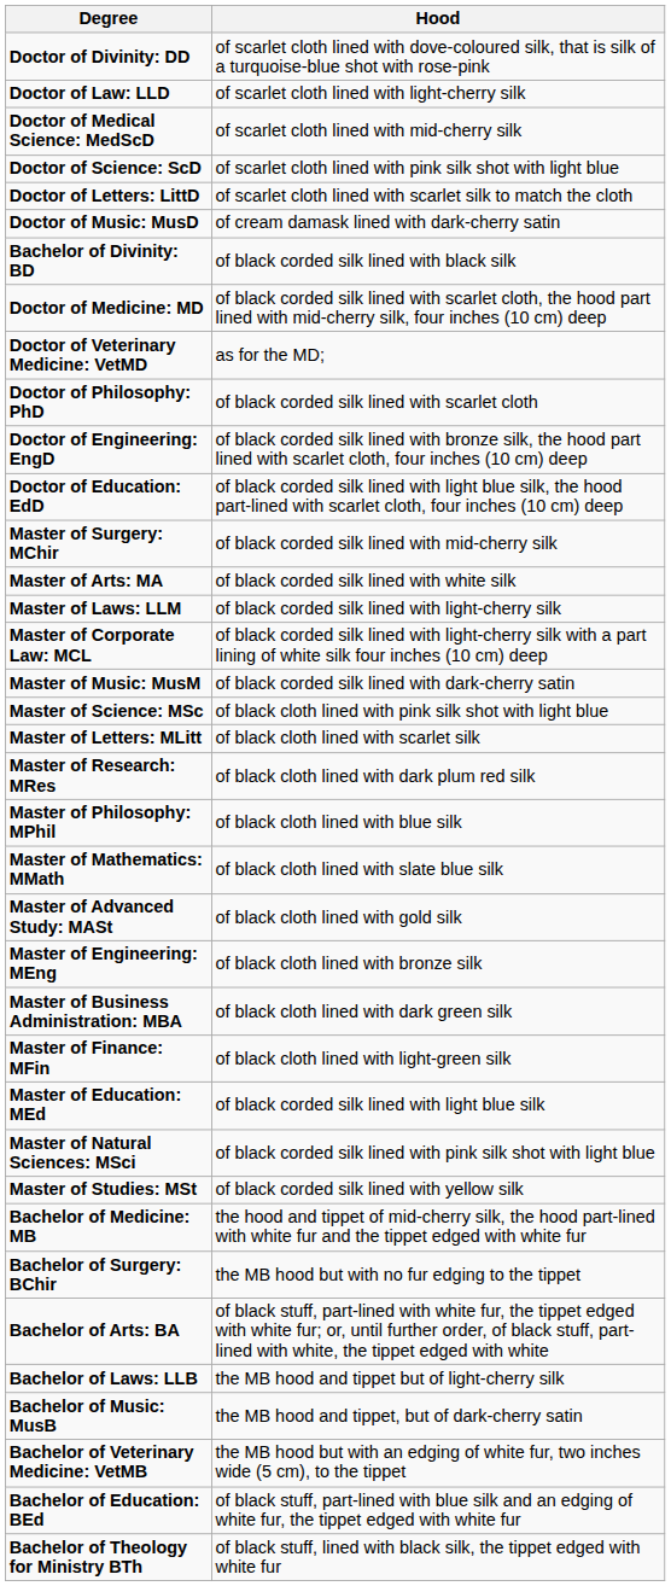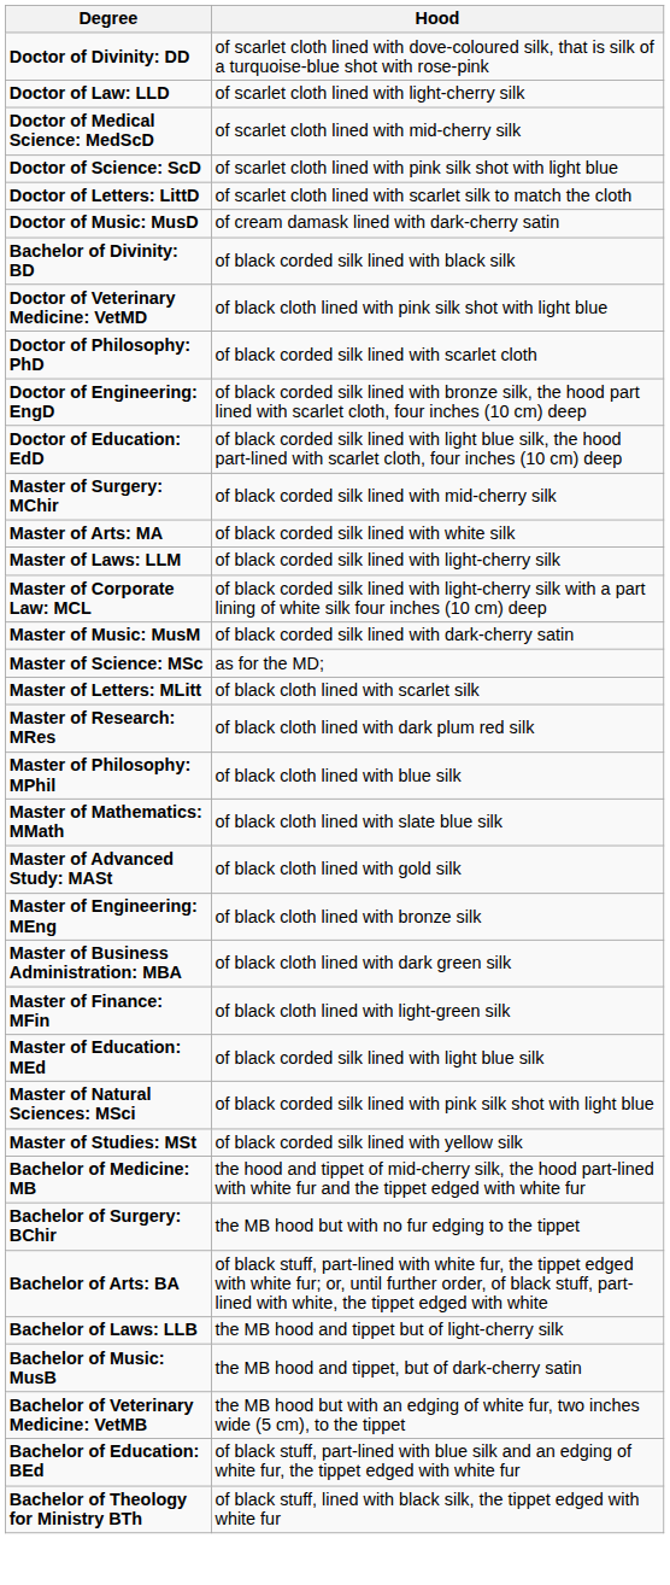 <table class="wikitable sortable">
 <tr>
 <th>Degree</th>
 <th class=unsortable>Hood</th>
 </tr>
 <tr>
 <td><strong>Doctor of Divinity: DD </strong></td>
 <td>of scarlet cloth lined with dove-coloured silk, that is silk of a turquoise-blue shot with rose-pink</td>
 </tr>
 <tr>
 <td><strong>Doctor of Law: LLD</strong></td>
 <td>of scarlet cloth lined with light-cherry silk</td>
 </tr>
 <tr>
 <td><strong>Doctor of Medical Science: MedScD</strong></td>
 <td>of scarlet cloth lined with mid-cherry silk</td>
 </tr>
 <tr>
 <td><strong>Doctor of Science: ScD</strong></td>
 <td>of scarlet cloth lined with pink silk shot with light blue</td>
 </tr>
 <tr>
 <td><strong>Doctor of Letters: LittD</strong></td>
 <td>of scarlet cloth lined with scarlet silk to match the cloth</td>
 </tr>
 <tr>
 <td><strong>Doctor of Music: MusD</strong></td>
 <td>of cream damask lined with dark-cherry satin</td>
 </tr>
 <tr>
 <td><strong>Bachelor of Divinity: BD</strong></td>
 <td>of black corded silk lined with black silk</td>
 </tr>
 <tr>
-<td><strong>Doctor of Medicine: MD</strong></td>
-<td>of black corded silk lined with scarlet cloth, the hood part lined with mid-cherry silk, four inches (10 cm) deep</td>
-</tr>
-<tr>
 <td><strong>Doctor of Veterinary Medicine: VetMD</strong></td>
-<td>as for the MD;</td>
+<td>of black cloth lined with pink silk shot with light blue</td>
 </tr>
 <tr>
 <td><strong>Doctor of Philosophy: PhD</strong></td>
 <td>of black corded silk lined with scarlet cloth</td>
 </tr>
 <tr>
 <td><strong>Doctor of Engineering: EngD</strong></td>
 <td>of black corded silk lined with bronze silk, the hood part lined with scarlet cloth, four inches (10 cm) deep</td>
 </tr>
 <tr>
 <td><strong>Doctor of Education: EdD</strong></td>
 <td>of black corded silk lined with light blue silk, the hood part-lined with scarlet cloth, four inches (10 cm) deep</td>
 </tr>
 <tr>
 <td><strong>Master of Surgery: MChir</strong></td>
 <td>of black corded silk lined with mid-cherry silk</td>
 </tr>
 <tr>
 <td><strong>Master of Arts: MA</strong></td>
 <td>of black corded silk lined with white silk</td>
 </tr>
 <tr>
 <td><strong>Master of Laws: LLM</strong></td>
 <td>of black corded silk lined with light-cherry silk</td>
 </tr>
 <tr>
 <td><strong>Master of Corporate Law: MCL</strong></td>
 <td>of black corded silk lined with light-cherry silk with a part lining of white silk four inches (10 cm) deep</td>
 </tr>
 <tr>
 <td><strong>Master of Music: MusM</strong></td>
 <td>of black corded silk lined with dark-cherry satin</td>
 </tr>
 <tr>
 <td><strong>Master of Science: MSc</strong></td>
-<td>of black cloth lined with pink silk shot with light blue</td>
+<td>as for the MD;</td>
 </tr>
 <tr>
 <td><strong>Master of Letters: MLitt</strong></td>
 <td>of black cloth lined with scarlet silk</td>
 </tr>
 <tr>
 <td><strong>Master of Research: MRes</strong></td>
 <td>of black cloth lined with dark plum red silk</td>
 </tr>
 <tr>
 <td><strong>Master of Philosophy: MPhil</strong></td>
 <td>of black cloth lined with blue silk</td>
 </tr>
 <tr>
 <td><strong>Master of Mathematics: MMath</strong></td>
 <td>of black cloth lined with slate blue silk</td>
 </tr>
 <tr>
 <td><strong>Master of Advanced Study: MASt</strong></td>
 <td>of black cloth lined with gold silk</td>
 </tr>
 <tr>
 <td><strong>Master of Engineering: MEng</strong></td>
 <td>of black cloth lined with bronze silk</td>
 </tr>
 <tr>
 <td><strong>Master of Business Administration: MBA</strong></td>
 <td>of black cloth lined with dark green silk</td>
 </tr>
 <tr>
 <td><strong>Master of Finance: MFin</strong></td>
 <td>of black cloth lined with light-green silk</td>
 </tr>
 <tr>
 <td><strong>Master of Education: MEd</strong></td>
 <td>of black corded silk lined with light blue silk</td>
 </tr>
 <tr>
 <td><strong>Master of Natural Sciences: MSci</strong></td>
 <td>of black corded silk lined with pink silk shot with light blue</td>
 </tr>
 <tr>
 <td><strong>Master of Studies: MSt</strong></td>
 <td>of black corded silk lined with yellow silk</td>
 </tr>
 <tr>
 <td><strong>Bachelor of Medicine: MB</strong></td>
 <td>the hood and tippet of mid-cherry silk, the hood part-lined with white fur and the tippet edged with white fur</td>
 </tr>
 <tr>
 <td><strong>Bachelor of Surgery: BChir</strong></td>
 <td>the MB hood but with no fur edging to the tippet</td>
 </tr>
 <tr>
 <td><strong>Bachelor of Arts: BA</strong></td>
 <td>of black stuff, part-lined with white fur, the tippet edged with white fur; or, until further order, of black stuff, part-lined with white, the tippet edged with white</td>
 </tr>
 <tr>
 <td><strong>Bachelor of Laws: LLB</strong></td>
 <td>the MB hood and tippet but of light-cherry silk</td>
 </tr>
 <tr>
 <td><strong>Bachelor of Music: MusB</strong></td>
 <td>the MB hood and tippet, but of dark-cherry satin</td>
 </tr>
 <tr>
 <td><strong>Bachelor of Veterinary Medicine: VetMB</strong></td>
 <td>the MB hood but with an edging of white fur, two inches wide (5 cm), to the tippet</td>
 </tr>
 <tr>
 <td><strong>Bachelor of Education: BEd</strong></td>
 <td>of black stuff, part-lined with blue silk and an edging of white fur, the tippet edged with white fur</td>
 </tr>
 <tr>
 <td><strong>Bachelor of Theology for Ministry BTh</strong></td>
 <td>of black stuff, lined with black silk, the tippet edged with white fur</td>
 </tr>
 </table>
